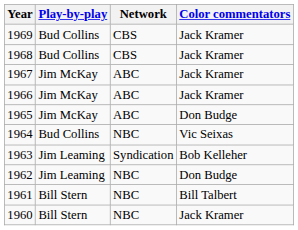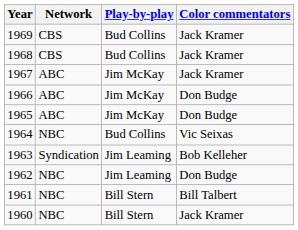 <table class="wikitable">
 <tr>
 <th>Year</th>
+<th>Network</th>
 <th><a href='#'>Play-by-play</a></th>
-<th>Network</th>
 <th><a href='#'>Color commentators</a></th>
 </tr>
 <tr>
 <td>1969</td>
+<td>CBS</td>
 <td>Bud Collins</td>
-<td>CBS</td>
 <td>Jack Kramer</td>
 </tr>
 <tr>
 <td>1968</td>
+<td>CBS</td>
 <td>Bud Collins</td>
-<td>CBS</td>
 <td>Jack Kramer</td>
 </tr>
 <tr>
 <td>1967</td>
+<td>ABC</td>
 <td>Jim McKay</td>
-<td>ABC</td>
 <td>Jack Kramer</td>
 </tr>
 <tr>
 <td>1966</td>
+<td>ABC</td>
 <td>Jim McKay</td>
-<td>ABC</td>
-<td>Jack Kramer</td>
+<td>Don Budge</td>
 </tr>
 <tr>
 <td>1965</td>
+<td>ABC</td>
 <td>Jim McKay</td>
-<td>ABC</td>
 <td>Don Budge</td>
 </tr>
 <tr>
 <td>1964</td>
+<td>NBC</td>
 <td>Bud Collins</td>
-<td>NBC</td>
 <td>Vic Seixas</td>
 </tr>
 <tr>
 <td>1963</td>
+<td>Syndication</td>
 <td>Jim Leaming</td>
-<td>Syndication</td>
 <td>Bob Kelleher</td>
 </tr>
 <tr>
 <td>1962</td>
+<td>NBC</td>
 <td>Jim Leaming</td>
-<td>NBC</td>
 <td>Don Budge</td>
 </tr>
 <tr>
 <td>1961</td>
+<td>NBC</td>
 <td>Bill Stern</td>
-<td>NBC</td>
 <td>Bill Talbert</td>
 </tr>
 <tr>
 <td>1960</td>
+<td>NBC</td>
 <td>Bill Stern</td>
-<td>NBC</td>
 <td>Jack Kramer</td>
 </tr>
 </table>
